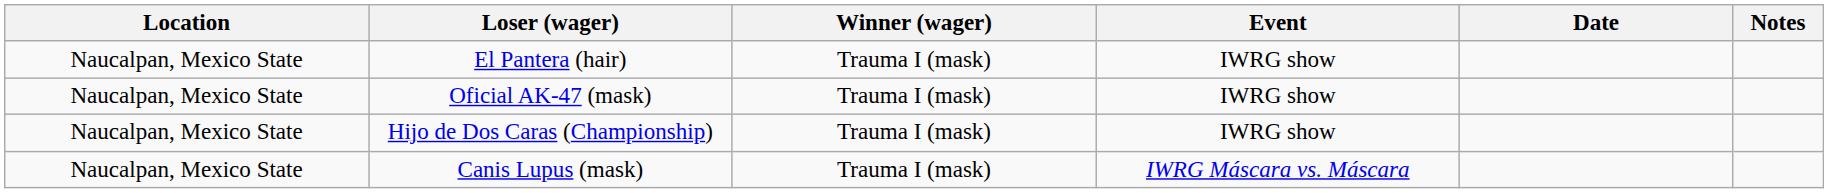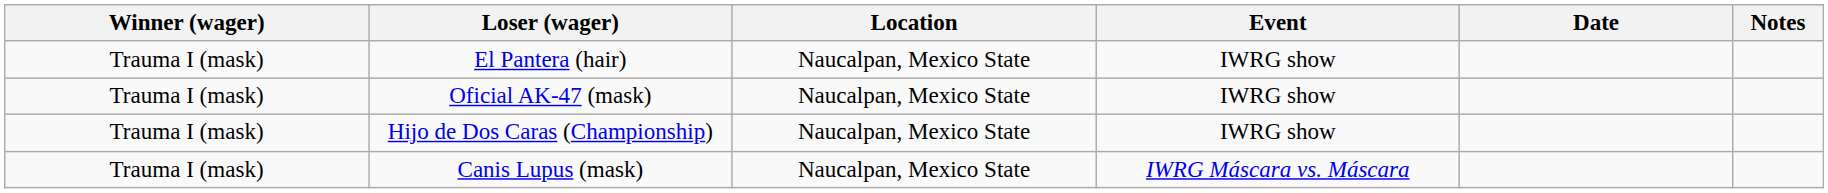 <table class="wikitable sortable" width=100%  style="text-align: center">
 <tr>
+<th width=20% scope="col">Winner (wager)</th>
+<th width=20% scope="col">Loser (wager)</th>
 <th width=20% scope="col">Location</th>
-<th width=20% scope="col">Loser (wager)</th>
-<th width=20% scope="col">Winner (wager)</th>
 <th width=20% scope="col">Event</th>
 <th width=15% scope="col">Date</th>
 <th class="unsortable" width=5% scope="col">Notes</th>
 </tr>
 <tr>
+<td>Trauma I (mask)</td>
+<td><a href='#'>El Pantera</a> (hair)</td>
 <td>Naucalpan, Mexico State</td>
-<td><a href='#'>El Pantera</a> (hair)</td>
-<td>Trauma I (mask)</td>
 <td>IWRG show</td>
 <td></td>
 <td></td>
 </tr>
 <tr>
+<td>Trauma I (mask)</td>
+<td><a href='#'>Oficial AK-47</a> (mask)</td>
 <td>Naucalpan, Mexico State</td>
-<td><a href='#'>Oficial AK-47</a> (mask)</td>
-<td>Trauma I (mask)</td>
 <td>IWRG show</td>
 <td></td>
 <td></td>
 </tr>
 <tr>
+<td>Trauma I (mask)</td>
+<td><a href='#'>Hijo de Dos Caras</a> (<a href='#'>Championship</a>)</td>
 <td>Naucalpan, Mexico State</td>
-<td><a href='#'>Hijo de Dos Caras</a> (<a href='#'>Championship</a>)</td>
-<td>Trauma I (mask)</td>
 <td>IWRG show</td>
 <td></td>
 <td></td>
 </tr>
 <tr>
+<td>Trauma I (mask)</td>
+<td><a href='#'>Canis Lupus</a> (mask)</td>
 <td>Naucalpan, Mexico State</td>
-<td><a href='#'>Canis Lupus</a> (mask)</td>
-<td>Trauma I (mask)</td>
 <td><em><a href='#'>IWRG Máscara vs. Máscara</a></em></td>
 <td></td>
 <td></td>
 </tr>
 </table>
